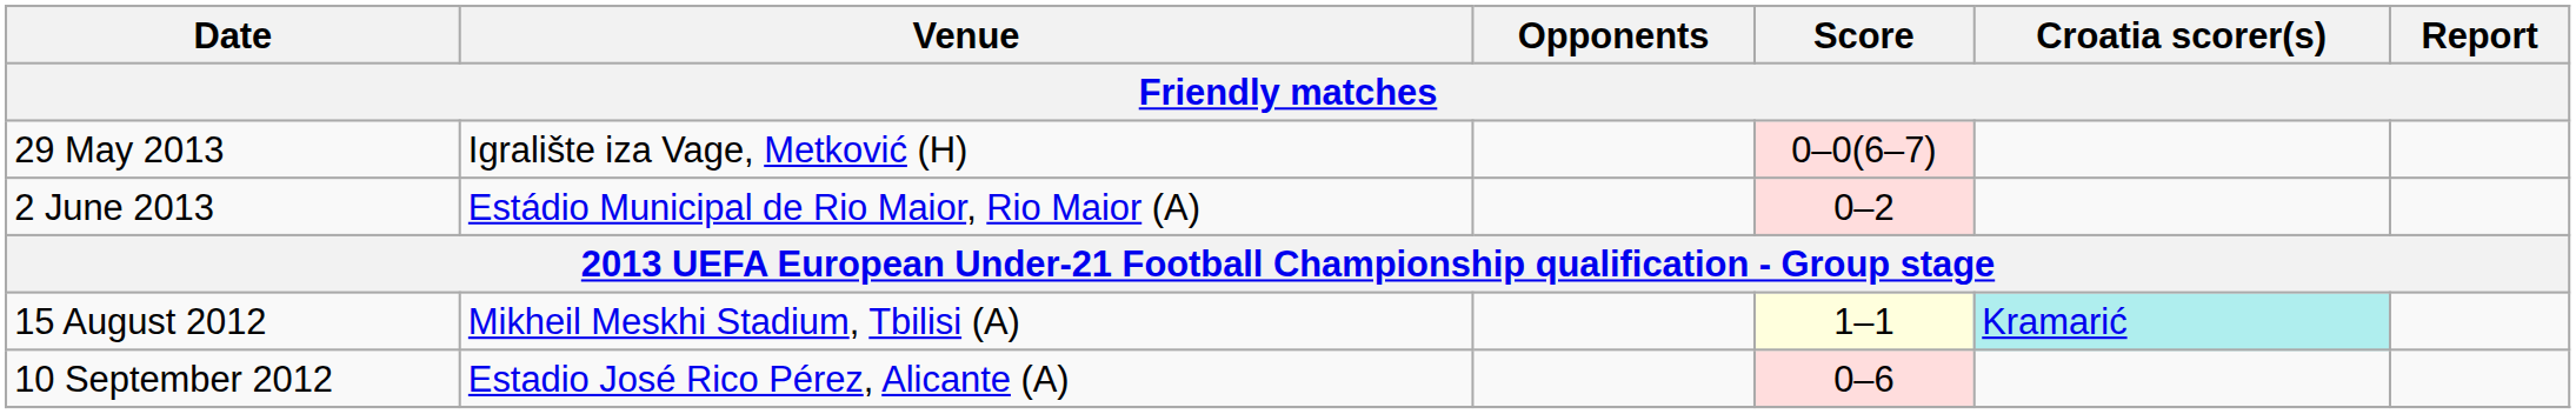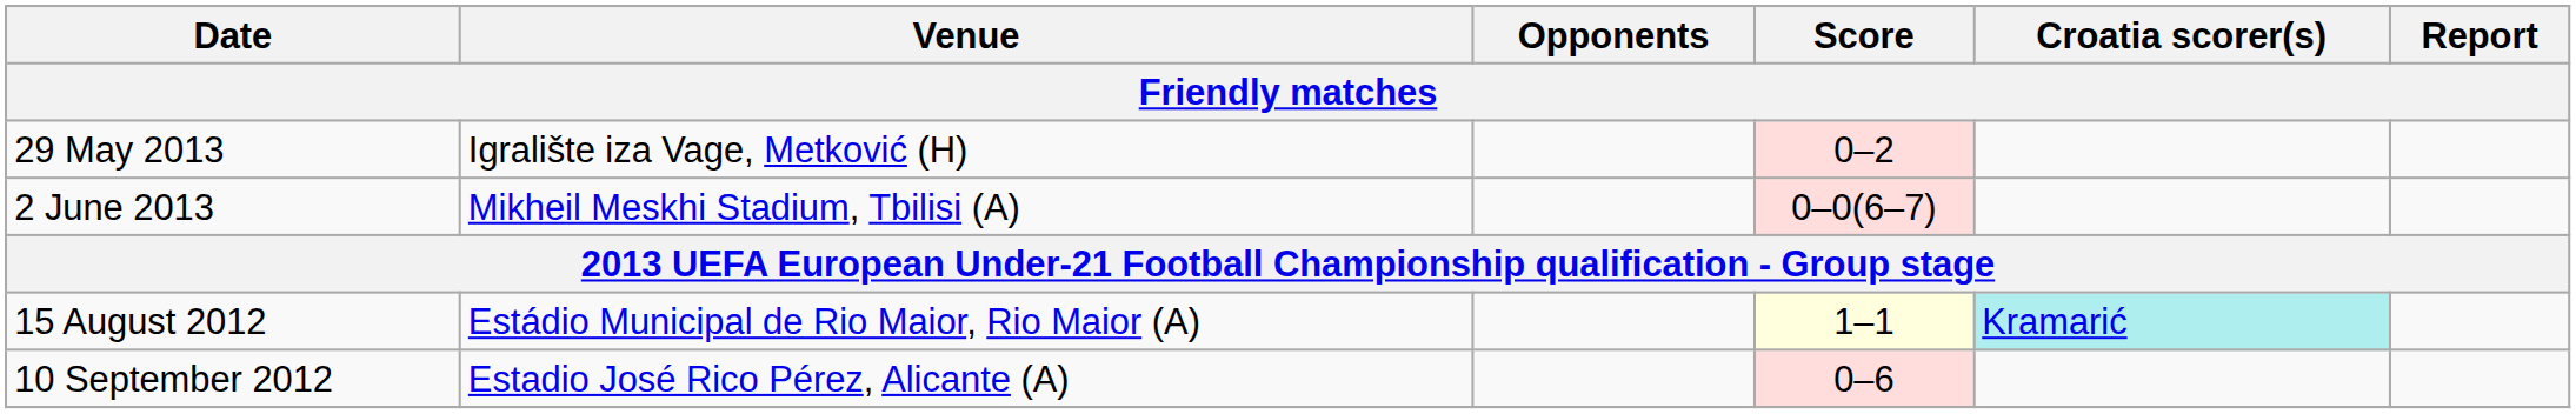 <table class="wikitable" width=85%; style="font-size:95%;">
 <tr>
 <th>Date</th>
 <th>Venue</th>
 <th>Opponents</th>
 <th>Score</th>
 <th>Croatia scorer(s)</th>
 <th>Report</th>
 </tr>
 <tr>
 <th colspan=7><a href='#'>Friendly matches</a></th>
 </tr>
 <tr>
 <td>29 May 2013</td>
 <td>Igralište iza Vage, <a href='#'>Metković</a> (H)</td>
 <td></td>
-<td align=center bgcolor=ffdddd>0–0(6–7)</td>
+<td align=center bgcolor=ffdddd>0–2</td>
 <td></td>
 <td></td>
 </tr>
 <tr>
 <td>2 June 2013</td>
-<td><a href='#'>Estádio Municipal de Rio Maior</a>, <a href='#'>Rio Maior</a> (A)</td>
+<td><a href='#'>Mikheil Meskhi Stadium</a>, <a href='#'>Tbilisi</a> (A)</td>
 <td></td>
-<td align=center bgcolor=ffdddd>0–2</td>
+<td align=center bgcolor=ffdddd>0–0(6–7)</td>
 <td></td>
 <td></td>
 </tr>
 <tr>
 <th colspan=7><a href='#'>2013 UEFA European Under-21 Football Championship qualification - Group stage</a></th>
 </tr>
 <tr>
 <td>15 August 2012</td>
-<td><a href='#'>Mikheil Meskhi Stadium</a>, <a href='#'>Tbilisi</a> (A)</td>
+<td><a href='#'>Estádio Municipal de Rio Maior</a>, <a href='#'>Rio Maior</a> (A)</td>
 <td></td>
 <td align=center bgcolor=ffffdd>1–1</td>
 <td style="background: paleturquoise;"><a href='#'>Kramarić</a></td>
 <td></td>
 </tr>
 <tr>
 <td>10 September 2012</td>
 <td><a href='#'>Estadio José Rico Pérez</a>, <a href='#'>Alicante</a> (A)</td>
 <td></td>
 <td align=center bgcolor=ffdddd>0–6</td>
 <td></td>
 <td></td>
 </tr>
 <tr>
 </tr>
 </table>
